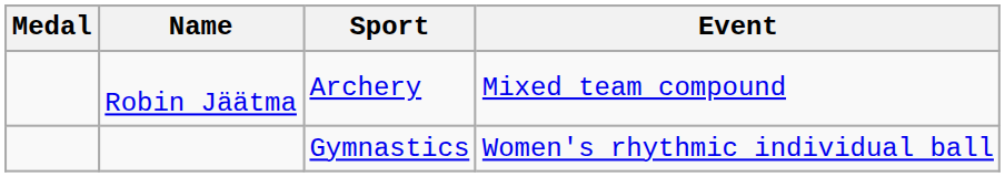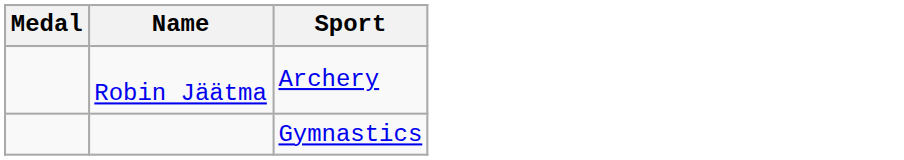 <table class="wikitable sortable" style="font-size:90%">
 <tr>
 <th>Medal</th>
 <th>Name</th>
 <th>Sport</th>
-<th>Event</th>
 </tr>
 <tr>
 <td></td>
 <td><br><a href='#'>Robin Jäätma</a></td>
 <td><a href='#'>Archery</a></td>
-<td><a href='#'>Mixed team compound</a></td>
 </tr>
 <tr>
 <td></td>
 <td></td>
 <td><a href='#'>Gymnastics</a></td>
-<td><a href='#'>Women's rhythmic individual ball</a></td>
 </tr>
 </table>
